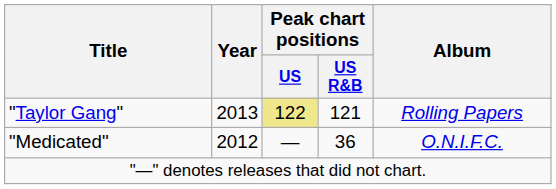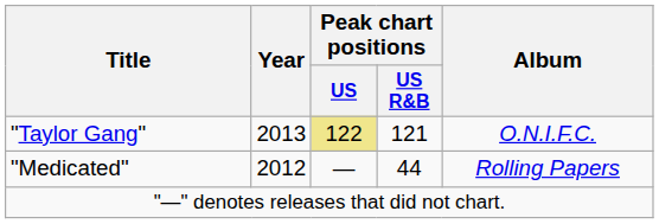 <table class="wikitable" style="text-align:center;">
 <tr>
 <th rowspan="2" style="width:170px;">Title</th>
 <th rowspan="2" style="width:10px;">Year</th>
 <th colspan="2">Peak chart positions</th>
 <th rowspan="2" style="width:145px;">Album</th>
 </tr>
 <tr>
 <th style="width:3em; font-size:85%"><a href='#'>US</a></th>
 <th style="width:3em; font-size:85%"><a href='#'>US<br>R&B</a></th>
 </tr>
 <tr>
 <td style="text-align:left;">"<a href='#'>Taylor Gang</a>"<br></td>
 <td>2013</td>
 <td style="background: khaki;">122</td>
 <td>121</td>
-<td><em><a href='#'>Rolling Papers</a></em></td>
+<td><em><a href='#'>O.N.I.F.C.</a></em></td>
 </tr>
 <tr>
 <td style="text-align:left;">"Medicated"<br></td>
 <td>2012</td>
 <td>—</td>
-<td>36</td>
-<td><em><a href='#'>O.N.I.F.C.</a></em></td>
+<td>44</td>
+<td><em><a href='#'>Rolling Papers</a></em></td>
 </tr>
 <tr>
 <td colspan="6" style="font-size:90%">"—" denotes releases that did not chart.</td>
 </tr>
 </table>
